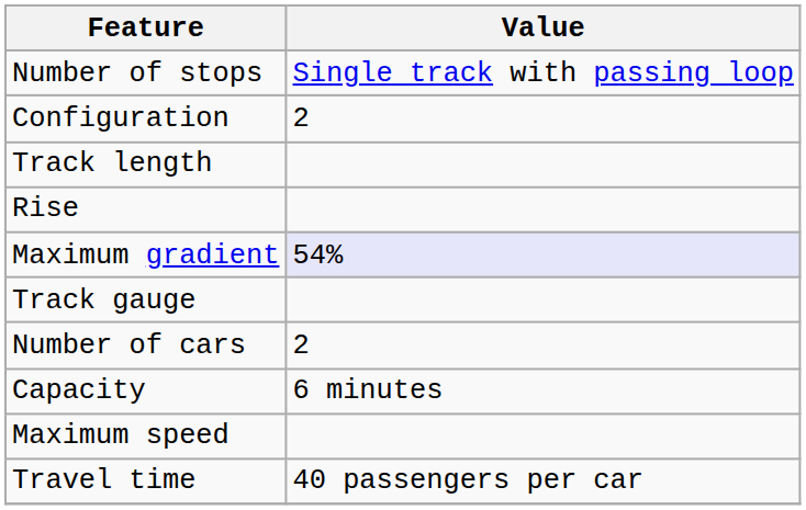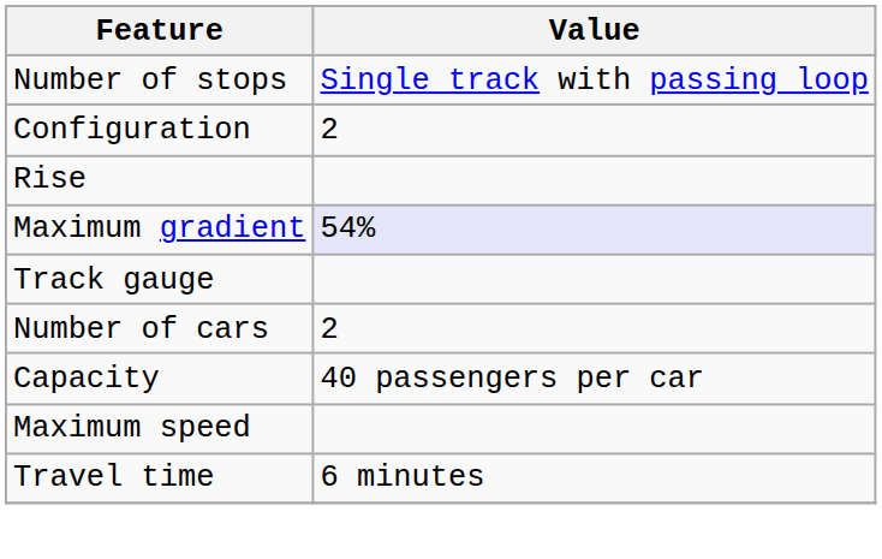 <table class="wikitable sortable mw-datatable plainrowheaders">
 <tr>
 <th>Feature</th>
 <th>Value</th>
 </tr>
 <tr>
 <td>Number of stops</td>
 <td><a href='#'>Single track</a> with <a href='#'>passing loop</a></td>
 </tr>
 <tr>
 <td>Configuration</td>
 <td>2</td>
-</tr>
-<tr>
-<td>Track length</td>
-<td></td>
 </tr>
 <tr>
 <td>Rise</td>
 <td></td>
 </tr>
 <tr>
 <td>Maximum <a href='#'>gradient</a></td>
 <td style="background: lavender;">54%</td>
 </tr>
 <tr>
 <td>Track gauge</td>
 <td></td>
 </tr>
 <tr>
 <td>Number of cars</td>
 <td>2</td>
 </tr>
 <tr>
 <td>Capacity</td>
-<td>6 minutes</td>
+<td>40 passengers per car</td>
 </tr>
 <tr>
 <td>Maximum speed</td>
 <td></td>
 </tr>
 <tr>
 <td>Travel time</td>
-<td>40 passengers per car</td>
+<td>6 minutes</td>
 </tr>
 <tr>
 </tr>
 </table>
